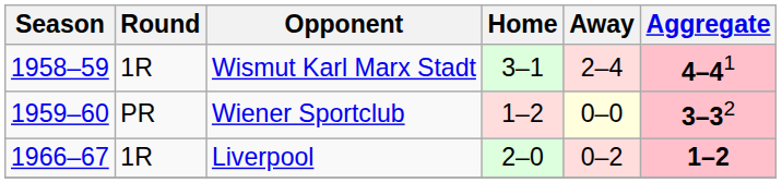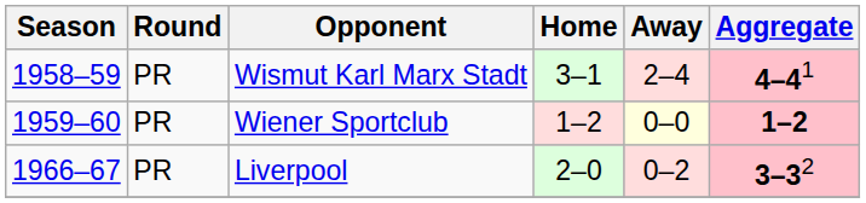 <table class="wikitable">
 <tr>
 <th>Season</th>
 <th>Round</th>
 <th>Opponent</th>
 <th>Home</th>
 <th>Away</th>
 <th><a href='#'>Aggregate</a></th>
 </tr>
 <tr>
 <td align=left><a href='#'>1958–59</a></td>
-<td align=left>1R</td>
+<td align=left>PR</td>
 <td align=left> <a href='#'>Wismut Karl Marx Stadt</a></td>
 <td bgcolor="#ddffdd" style="text-align:center;">3–1</td>
 <td bgcolor="#ffdddd" style="text-align:center;">2–4</td>
 <td bgcolor=pink style="text-align:center;"><strong>4–4</strong><sup>1</sup></td>
 </tr>
 <tr>
 <td align=left><a href='#'>1959–60</a></td>
 <td align=left>PR</td>
 <td align=left> <a href='#'>Wiener Sportclub</a></td>
 <td bgcolor="#ffdddd" style="text-align:center;">1–2</td>
 <td bgcolor="#ffffdd" style="text-align:center;">0–0</td>
-<td bgcolor=pink style="text-align:center;"><strong>3–3</strong><sup>2</sup></td>
+<td bgcolor=pink style="text-align:center;"><strong>1–2</strong></td>
 </tr>
 <tr>
 <td align=left><a href='#'>1966–67</a></td>
-<td align=left>1R</td>
+<td align=left>PR</td>
 <td align=left> <a href='#'>Liverpool</a></td>
 <td bgcolor="#ddffdd" style="text-align:center;">2–0</td>
 <td bgcolor="#ffdddd" style="text-align:center;">0–2</td>
-<td bgcolor=pink style="text-align:center;"><strong>1–2</strong></td>
+<td bgcolor=pink style="text-align:center;"><strong>3–3</strong><sup>2</sup></td>
 </tr>
 <tr>
 </tr>
 </table>
